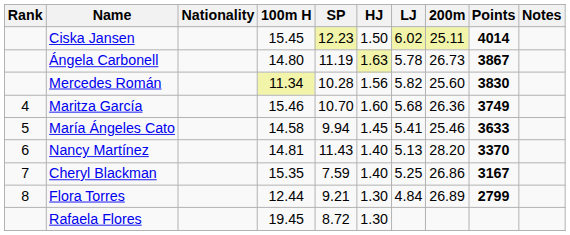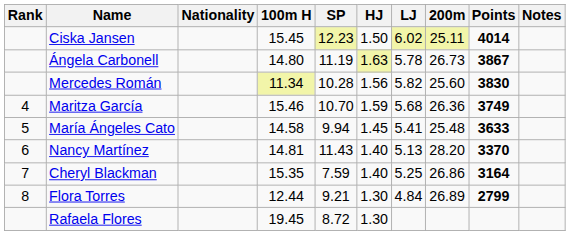 <table class="wikitable sortable" style="text-align:center">
 <tr>
 <th>Rank</th>
 <th>Name</th>
 <th>Nationality</th>
 <th>100m H</th>
 <th>SP</th>
 <th>HJ</th>
 <th>LJ</th>
 <th>200m</th>
 <th>Points</th>
 <th>Notes</th>
 </tr>
 <tr>
 <td></td>
 <td align=left><a href='#'>Ciska Jansen</a></td>
 <td align=left></td>
 <td>15.45</td>
 <td bgcolor=#F2F5A9>12.23</td>
 <td>1.50</td>
 <td bgcolor=#F2F5A9>6.02</td>
 <td bgcolor=#F2F5A9>25.11</td>
 <td><strong>4014</strong></td>
 <td></td>
 </tr>
 <tr>
 <td></td>
 <td align=left><a href='#'>Ángela Carbonell</a></td>
 <td align=left></td>
 <td>14.80</td>
 <td>11.19</td>
 <td bgcolor=#F2F5A9>1.63</td>
 <td>5.78</td>
 <td>26.73</td>
 <td><strong>3867</strong></td>
 <td></td>
 </tr>
 <tr>
 <td></td>
 <td align=left><a href='#'>Mercedes Román</a></td>
 <td align=left></td>
 <td bgcolor=#F2F5A9>11.34</td>
 <td>10.28</td>
 <td>1.56</td>
 <td>5.82</td>
 <td>25.60</td>
 <td><strong>3830</strong></td>
 <td></td>
 </tr>
 <tr>
 <td>4</td>
 <td align=left><a href='#'>Maritza García</a></td>
 <td align=left></td>
 <td>15.46</td>
 <td>10.70</td>
-<td>1.60</td>
+<td>1.59</td>
 <td>5.68</td>
 <td>26.36</td>
 <td><strong>3749</strong></td>
 <td></td>
 </tr>
 <tr>
 <td>5</td>
 <td align=left><a href='#'>María Ángeles Cato</a></td>
 <td align=left></td>
 <td>14.58</td>
 <td>9.94</td>
 <td>1.45</td>
 <td>5.41</td>
-<td>25.46</td>
+<td>25.48</td>
 <td><strong>3633</strong></td>
 <td></td>
 </tr>
 <tr>
 <td>6</td>
 <td align=left><a href='#'>Nancy Martínez</a></td>
 <td align=left></td>
 <td>14.81</td>
 <td>11.43</td>
 <td>1.40</td>
 <td>5.13</td>
 <td>28.20</td>
 <td><strong>3370</strong></td>
 <td></td>
 </tr>
 <tr>
 <td>7</td>
 <td align=left><a href='#'>Cheryl Blackman</a></td>
 <td align=left></td>
 <td>15.35</td>
 <td>7.59</td>
 <td>1.40</td>
 <td>5.25</td>
 <td>26.86</td>
-<td><strong>3167</strong></td>
+<td><strong>3164</strong></td>
 <td></td>
 </tr>
 <tr>
 <td>8</td>
 <td align=left><a href='#'>Flora Torres</a></td>
 <td align=left></td>
 <td>12.44</td>
 <td>9.21</td>
 <td>1.30</td>
 <td>4.84</td>
 <td>26.89</td>
 <td><strong>2799</strong></td>
 <td></td>
 </tr>
 <tr>
 <td></td>
 <td align=left><a href='#'>Rafaela Flores</a></td>
 <td align=left></td>
 <td>19.45</td>
 <td>8.72</td>
 <td>1.30</td>
 <td></td>
 <td></td>
 <td></td>
 <td></td>
 </tr>
 </table>
